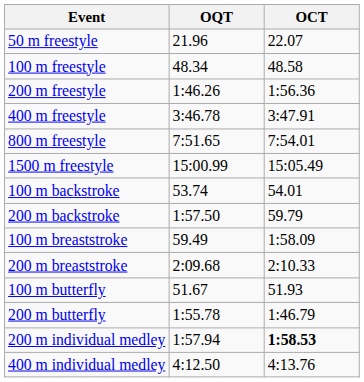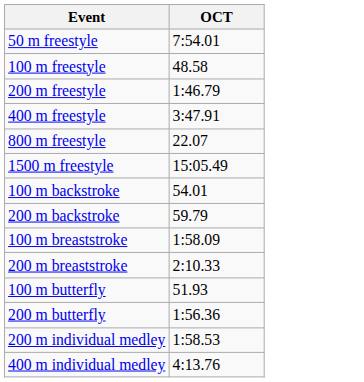 <table class="wikitable">
 <tr style="font-size:95%">
 <th scope="col">Event</th>
-<th scope="col" width="90">OQT</th>
 <th scope="col" width="90">OCT</th>
 </tr>
 <tr>
 <td><a href='#'>50 m freestyle</a></td>
-<td>21.96</td>
-<td>22.07</td>
+<td>7:54.01</td>
 </tr>
 <tr>
 <td><a href='#'>100 m freestyle</a></td>
-<td>48.34</td>
 <td>48.58</td>
 </tr>
 <tr>
 <td><a href='#'>200 m freestyle</a></td>
-<td>1:46.26</td>
-<td>1:56.36</td>
+<td>1:46.79</td>
 </tr>
 <tr>
 <td><a href='#'>400 m freestyle</a></td>
-<td>3:46.78</td>
 <td>3:47.91</td>
 </tr>
 <tr>
 <td><a href='#'>800 m freestyle</a></td>
-<td>7:51.65</td>
-<td>7:54.01</td>
+<td>22.07</td>
 </tr>
 <tr>
 <td><a href='#'>1500 m freestyle</a></td>
-<td>15:00.99</td>
 <td>15:05.49</td>
 </tr>
 <tr>
 <td><a href='#'>100 m backstroke</a></td>
-<td>53.74</td>
 <td>54.01</td>
 </tr>
 <tr>
 <td><a href='#'>200 m backstroke</a></td>
-<td>1:57.50</td>
 <td>59.79</td>
 </tr>
 <tr>
 <td><a href='#'>100 m breaststroke</a></td>
-<td>59.49</td>
 <td>1:58.09</td>
 </tr>
 <tr>
 <td><a href='#'>200 m breaststroke</a></td>
-<td>2:09.68</td>
 <td>2:10.33</td>
 </tr>
 <tr>
 <td><a href='#'>100 m butterfly</a></td>
-<td>51.67</td>
 <td>51.93</td>
 </tr>
 <tr>
 <td><a href='#'>200 m butterfly</a></td>
-<td>1:55.78</td>
-<td>1:46.79</td>
+<td>1:56.36</td>
 </tr>
 <tr>
 <td><a href='#'>200 m individual medley</a></td>
-<td>1:57.94</td>
-<td><strong>1:58.53</strong></td>
+<td>1:58.53</td>
 </tr>
 <tr>
 <td><a href='#'>400 m individual medley</a></td>
-<td>4:12.50</td>
 <td>4:13.76</td>
 </tr>
 </table>
